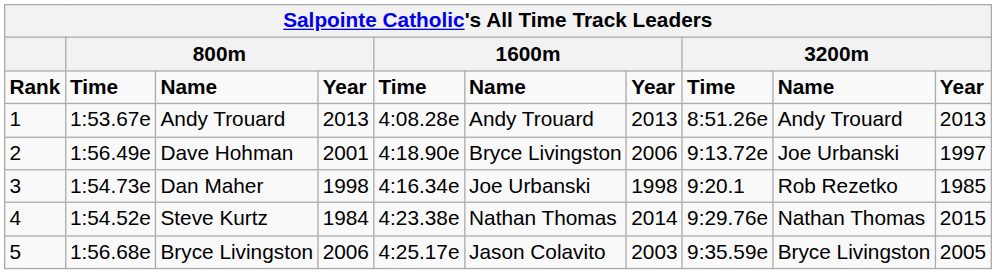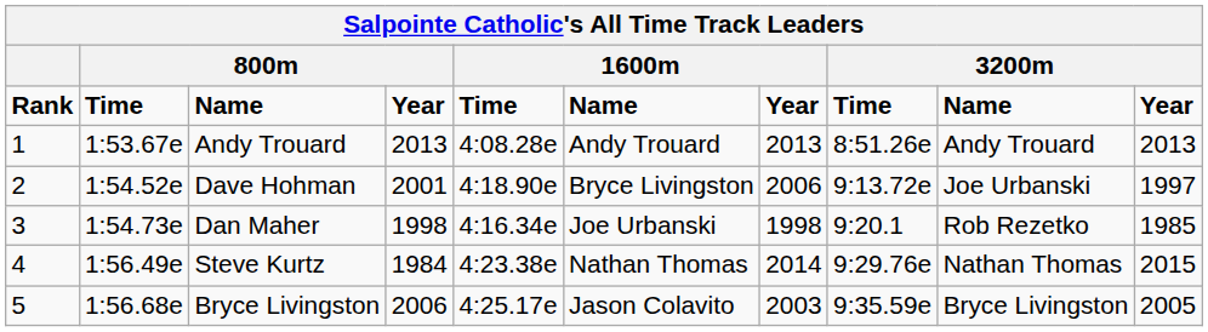 <table class="wikitable">
 <tr>
 <th colspan="10"><a href='#'>Salpointe Catholic</a>'s All Time Track Leaders</th>
 </tr>
 <tr>
 <th></th>
 <th colspan="3">800m</th>
 <th colspan="3">1600m</th>
 <th colspan="3">3200m</th>
 </tr>
 <tr>
 <td><strong>Rank</strong></td>
 <td><strong>Time</strong></td>
 <td><strong>Name</strong></td>
 <td><strong>Year</strong></td>
 <td><strong>Time</strong></td>
 <td><strong>Name</strong></td>
 <td><strong>Year</strong></td>
 <td><strong>Time</strong></td>
 <td><strong>Name</strong></td>
 <td><strong>Year</strong></td>
 </tr>
 <tr>
 <td>1</td>
 <td>1:53.67e</td>
 <td>Andy Trouard</td>
 <td>2013</td>
 <td>4:08.28e</td>
 <td>Andy Trouard</td>
 <td>2013</td>
 <td>8:51.26e</td>
 <td>Andy Trouard</td>
 <td>2013</td>
 </tr>
 <tr>
 <td>2</td>
-<td>1:56.49e</td>
+<td>1:54.52e</td>
 <td>Dave Hohman</td>
 <td>2001</td>
 <td>4:18.90e</td>
 <td>Bryce Livingston</td>
 <td>2006</td>
 <td>9:13.72e</td>
 <td>Joe Urbanski</td>
 <td>1997</td>
 </tr>
 <tr>
 <td>3</td>
 <td>1:54.73e</td>
 <td>Dan Maher</td>
 <td>1998</td>
 <td>4:16.34e</td>
 <td>Joe Urbanski</td>
 <td>1998</td>
 <td>9:20.1</td>
 <td>Rob Rezetko</td>
 <td>1985</td>
 </tr>
 <tr>
 <td>4</td>
-<td>1:54.52e</td>
+<td>1:56.49e</td>
 <td>Steve Kurtz</td>
 <td>1984</td>
 <td>4:23.38e</td>
 <td>Nathan Thomas</td>
 <td>2014</td>
 <td>9:29.76e</td>
 <td>Nathan Thomas</td>
 <td>2015</td>
 </tr>
 <tr>
 <td>5</td>
 <td>1:56.68e</td>
 <td>Bryce Livingston</td>
 <td>2006</td>
 <td>4:25.17e</td>
 <td>Jason Colavito</td>
 <td>2003</td>
 <td>9:35.59e</td>
 <td>Bryce Livingston</td>
 <td>2005</td>
 </tr>
 </table>
